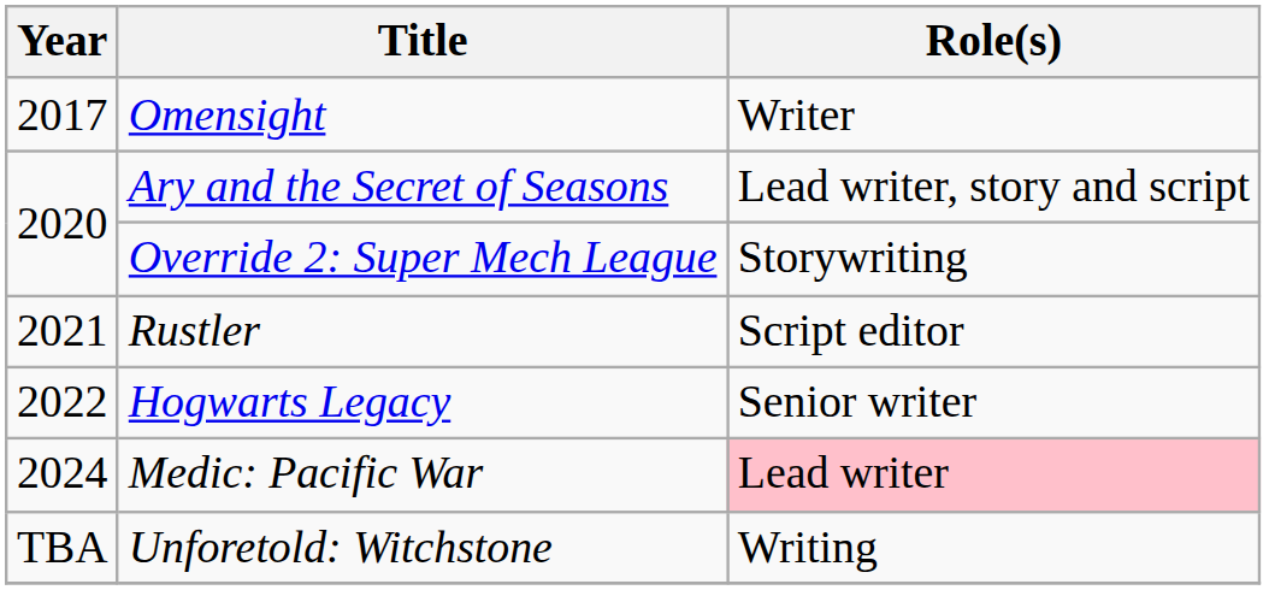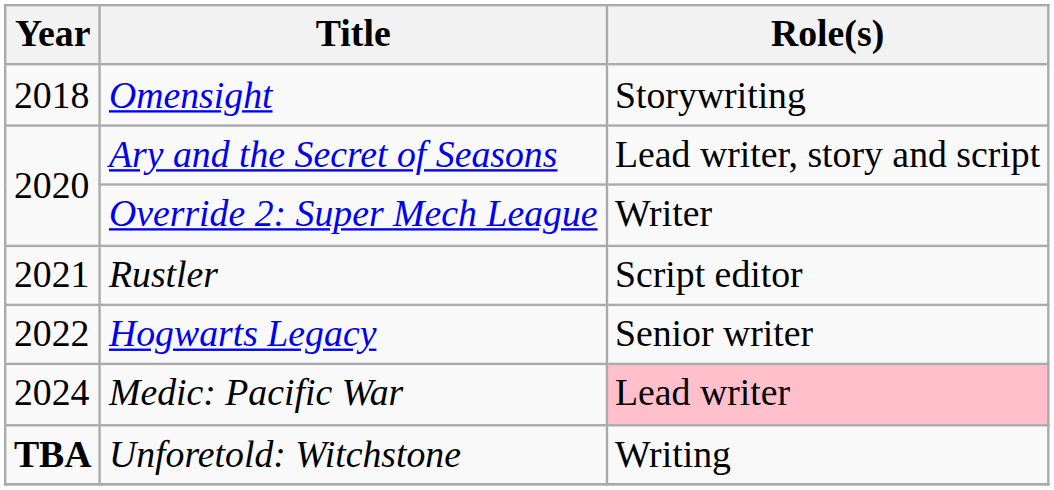 <table class="wikitable sortable" width="auto">
 <tr>
 <th scope="col">Year</th>
 <th scope="col">Title</th>
 <th scope="col">Role(s)</th>
 </tr>
 <tr>
-<td rowspan="1">2017</td>
+<td rowspan="1">2018</td>
 <td><em><a href='#'>Omensight</a></em></td>
-<td>Writer</td>
+<td>Storywriting</td>
 </tr>
 <tr>
 <td rowspan="2">2020</td>
 <td><em><a href='#'>Ary and the Secret of Seasons</a></em></td>
 <td>Lead writer, story and script</td>
 </tr>
 <tr>
 <td><em><a href='#'>Override 2: Super Mech League</a></em></td>
-<td>Storywriting</td>
+<td>Writer</td>
 </tr>
 <tr>
 <td rowspan="1">2021</td>
 <td><em>Rustler</em></td>
 <td>Script editor</td>
 </tr>
 <tr>
 <td rowspan="1">2022</td>
 <td><em><a href='#'>Hogwarts Legacy</a></em></td>
 <td>Senior writer</td>
 </tr>
 <tr>
 <td rowspan="1">2024</td>
 <td><em>Medic: Pacific War</em></td>
 <td style="background: pink;">Lead writer</td>
 </tr>
 <tr>
-<td rowspan="1">TBA</td>
+<td rowspan="1"><strong>TBA</strong></td>
 <td><em>Unforetold: Witchstone</em></td>
 <td>Writing</td>
 </tr>
 <tr>
 </tr>
 </table>
